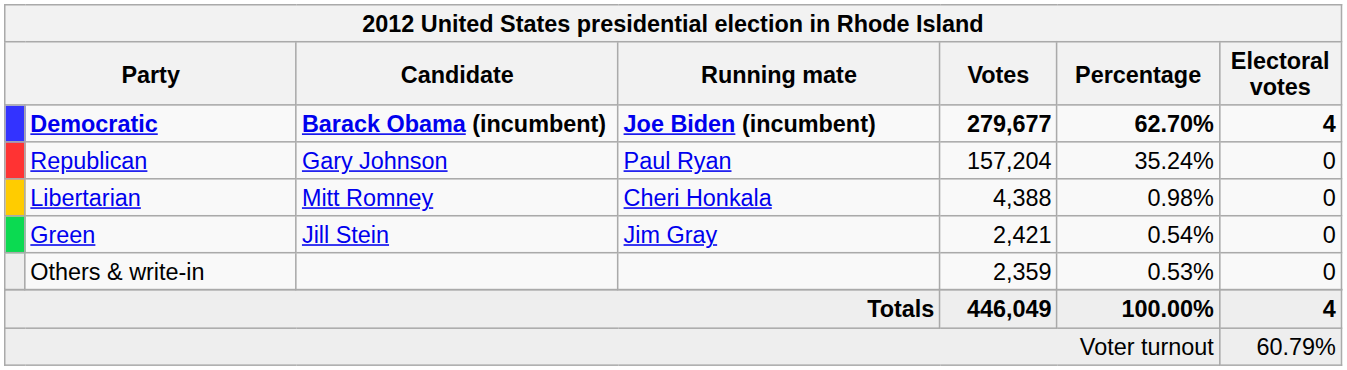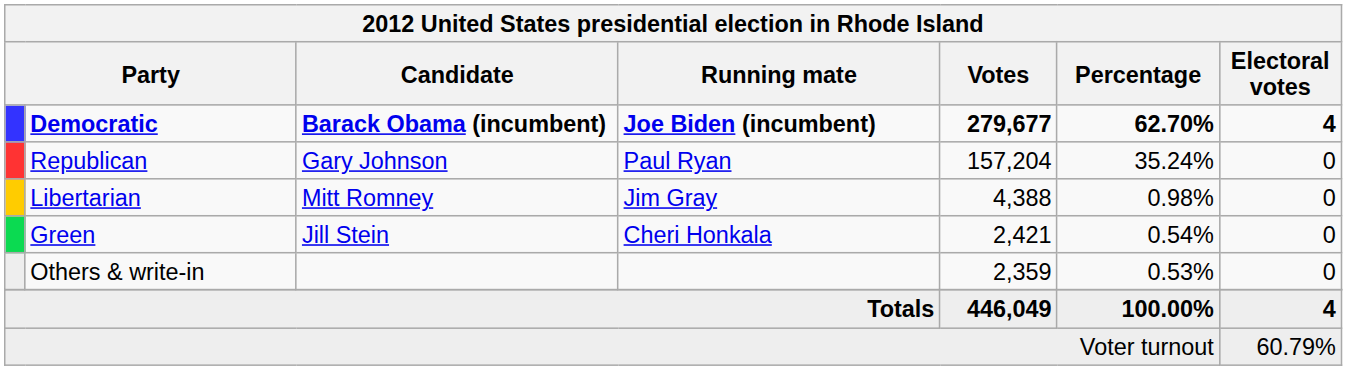 <table class="wikitable" style="font-size: 95%;">
 <tr>
 <th colspan="7">2012 United States presidential election in Rhode Island</th>
 </tr>
 <tr>
 <th colspan="2" style="width: 15em">Party</th>
 <th style="width: 17em">Candidate</th>
 <th style="width: 17em">Running mate</th>
 <th style="width: 5em">Votes</th>
 <th style="width: 7em">Percentage</th>
 <th style="width: 5em">Electoral votes</th>
 </tr>
 <tr>
 <th style="background-color:#3333FF; width: 3px"></th>
 <td style="width: 130px"><strong><a href='#'>Democratic</a></strong></td>
 <td><strong><a href='#'>Barack Obama</a></strong> <strong>(incumbent)</strong></td>
 <td><strong><a href='#'>Joe Biden</a></strong> <strong>(incumbent)</strong></td>
 <td align="right"><strong>279,677</strong></td>
 <td align="right"><strong>62.70%</strong></td>
 <td align="right"><strong>4</strong></td>
 </tr>
 <tr>
 <th style="background-color:#FF3333; width: 3px"></th>
 <td style="width: 130px"><a href='#'>Republican</a></td>
 <td><a href='#'>Gary Johnson</a></td>
 <td><a href='#'>Paul Ryan</a></td>
 <td align="right">157,204</td>
 <td align="right">35.24%</td>
 <td align="right">0</td>
 </tr>
 <tr>
 <th style="background-color:#FFCC00; width: 3px"></th>
 <td style="width: 130px"><a href='#'>Libertarian</a></td>
 <td><a href='#'>Mitt Romney</a></td>
-<td><a href='#'>Cheri Honkala</a></td>
+<td><a href='#'>Jim Gray</a></td>
 <td align="right">4,388</td>
 <td align="right">0.98%</td>
 <td align="right">0</td>
 </tr>
 <tr>
 <th style="background-color:#0BDA51; width: 3px"></th>
 <td style="width: 130px"><a href='#'>Green</a></td>
 <td><a href='#'>Jill Stein</a></td>
-<td><a href='#'>Jim Gray</a></td>
+<td><a href='#'>Cheri Honkala</a></td>
 <td align="right">2,421</td>
 <td align="right">0.54%</td>
 <td align="right">0</td>
 </tr>
 <tr>
 <th style="background-color:#eeeeee; width: 3px"></th>
 <td style="width: 130px">Others & write-in</td>
 <td></td>
 <td></td>
 <td align="right">2,359</td>
 <td align="right">0.53%</td>
 <td align="right">0</td>
 </tr>
 <tr>
 </tr>
 <tr bgcolor="#EEEEEE">
 <td colspan="4" align="right"><strong>Totals</strong></td>
 <td align="right"><strong>446,049</strong></td>
 <td align="right"><strong>100.00%</strong></td>
 <td align="right"><strong>4</strong></td>
 </tr>
 <tr bgcolor="#EEEEEE">
 <td colspan="6" align="right">Voter turnout</td>
 <td colspan="1" align="right">60.79%</td>
 </tr>
 </table>
